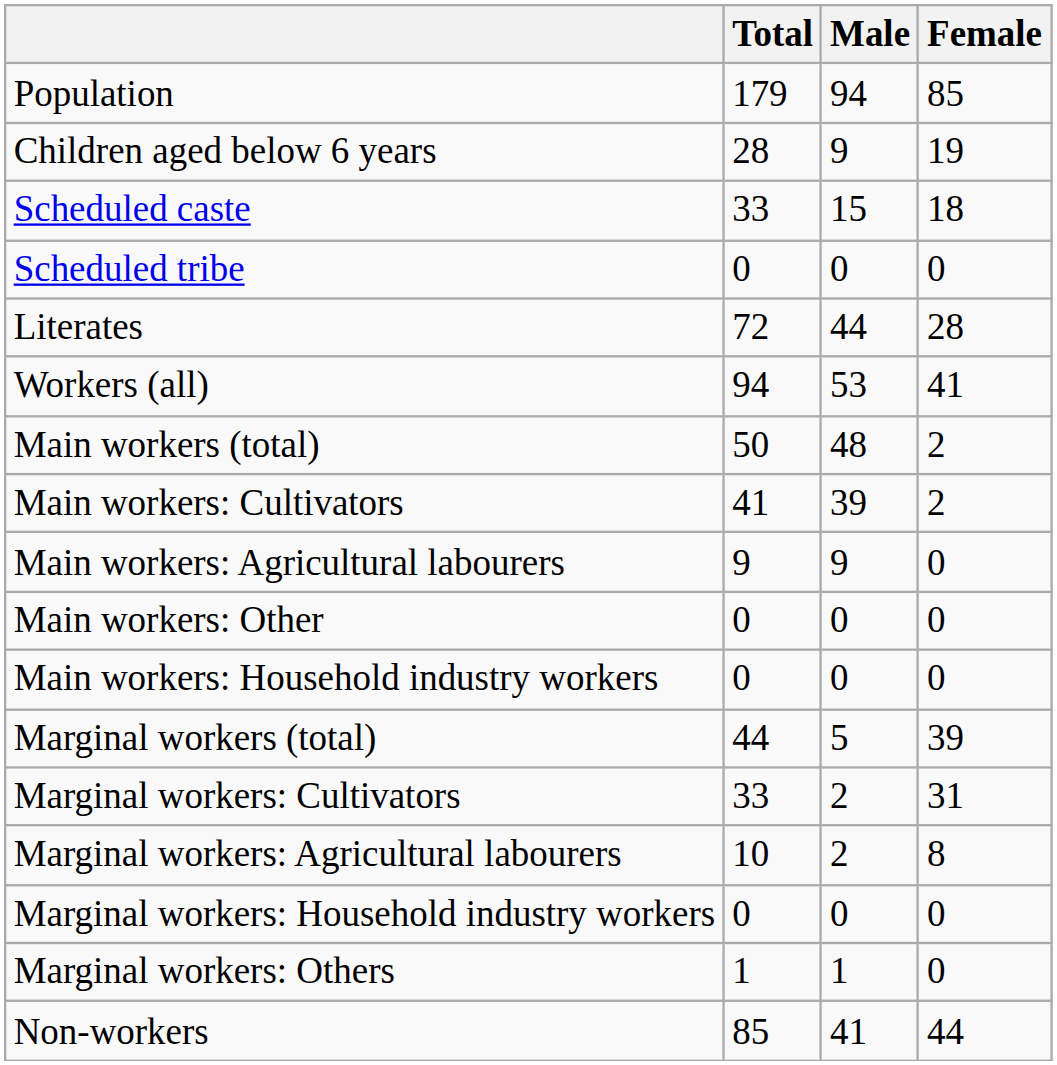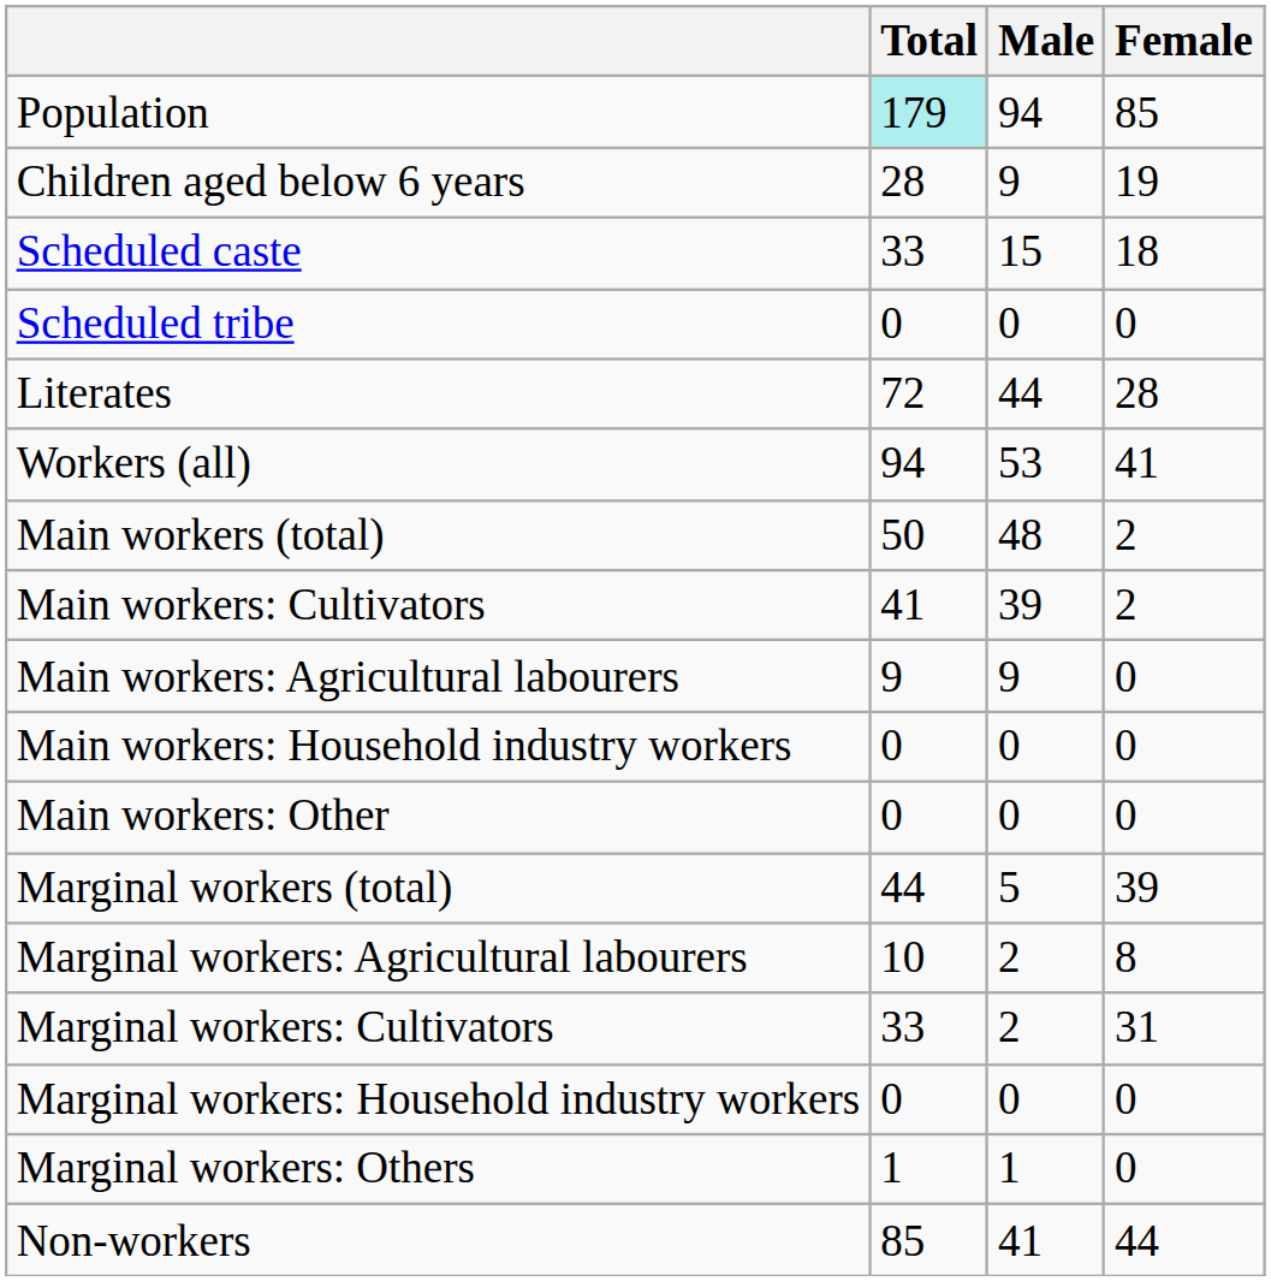 <table class="wikitable sortable">
 <tr>
 <th></th>
 <th>Total</th>
 <th>Male</th>
 <th>Female</th>
 </tr>
 <tr>
 <td>Population</td>
-<td>179</td>
+<td style="background: paleturquoise;">179</td>
 <td>94</td>
 <td>85</td>
 </tr>
 <tr>
 <td>Children aged below 6 years</td>
 <td>28</td>
 <td>9</td>
 <td>19</td>
 </tr>
 <tr>
 <td><a href='#'>Scheduled caste</a></td>
 <td>33</td>
 <td>15</td>
 <td>18</td>
 </tr>
 <tr>
 <td><a href='#'>Scheduled tribe</a></td>
 <td>0</td>
 <td>0</td>
 <td>0</td>
 </tr>
 <tr>
 <td>Literates</td>
 <td>72</td>
 <td>44</td>
 <td>28</td>
 </tr>
 <tr>
 <td>Workers (all)</td>
 <td>94</td>
 <td>53</td>
 <td>41</td>
 </tr>
 <tr>
 <td>Main workers (total)</td>
 <td>50</td>
 <td>48</td>
 <td>2</td>
 </tr>
 <tr>
 <td>Main workers: Cultivators</td>
 <td>41</td>
 <td>39</td>
 <td>2</td>
 </tr>
 <tr>
 <td>Main workers: Agricultural labourers</td>
 <td>9</td>
 <td>9</td>
 <td>0</td>
 </tr>
 <tr>
-<td>Main workers: Other</td>
+<td>Main workers: Household industry workers</td>
 <td>0</td>
 <td>0</td>
 <td>0</td>
 </tr>
 <tr>
-<td>Main workers: Household industry workers</td>
+<td>Main workers: Other</td>
 <td>0</td>
 <td>0</td>
 <td>0</td>
 </tr>
 <tr>
 <td>Marginal workers (total)</td>
 <td>44</td>
 <td>5</td>
 <td>39</td>
 </tr>
 <tr>
+<td>Marginal workers: Agricultural labourers</td>
+<td>10</td>
+<td>2</td>
+<td>8</td>
+</tr>
+<tr>
 <td>Marginal workers: Cultivators</td>
 <td>33</td>
 <td>2</td>
 <td>31</td>
-</tr>
-<tr>
-<td>Marginal workers: Agricultural labourers</td>
-<td>10</td>
-<td>2</td>
-<td>8</td>
 </tr>
 <tr>
 <td>Marginal workers: Household industry workers</td>
 <td>0</td>
 <td>0</td>
 <td>0</td>
 </tr>
 <tr>
 <td>Marginal workers: Others</td>
 <td>1</td>
 <td>1</td>
 <td>0</td>
 </tr>
 <tr>
 <td>Non-workers</td>
 <td>85</td>
 <td>41</td>
 <td>44</td>
 </tr>
 </table>
